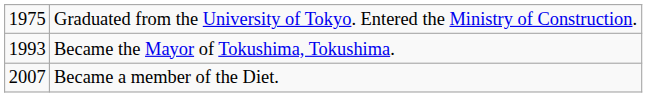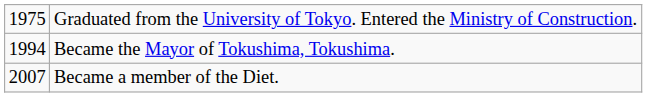 <table class="wikitable" style="border-collapse:collapse">
 <tr>
 <td>1975</td>
 <td>Graduated from the <a href='#'>University of Tokyo</a>. Entered the <a href='#'>Ministry of Construction</a>.</td>
 </tr>
 <tr>
-<td>1993</td>
+<td>1994</td>
 <td>Became the <a href='#'>Mayor</a> of <a href='#'>Tokushima, Tokushima</a>.</td>
 </tr>
 <tr>
 <td>2007</td>
 <td>Became a member of the Diet.</td>
 </tr>
 </table>
